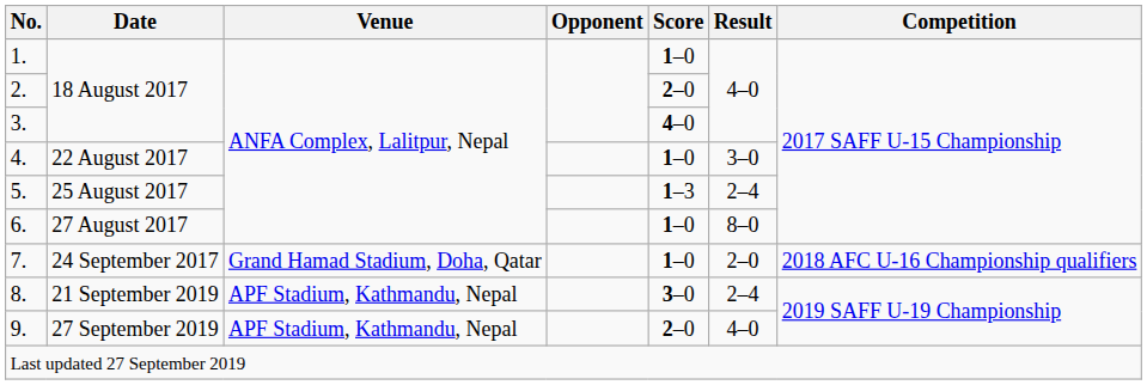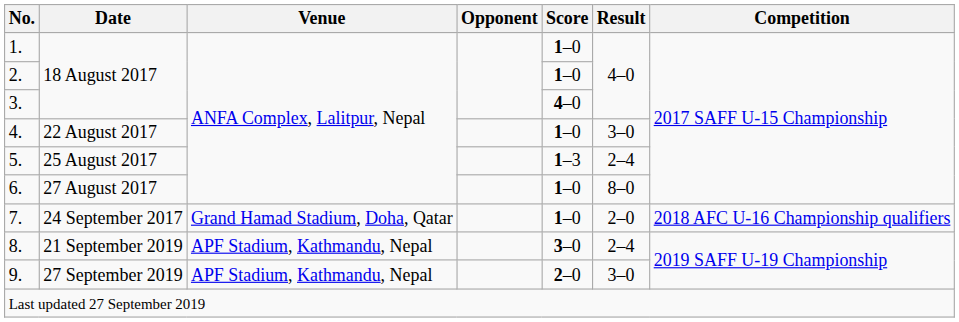 <table class="wikitable" style="font-size:100%;">
 <tr>
 <th>No.</th>
 <th>Date</th>
 <th>Venue</th>
 <th>Opponent</th>
 <th>Score</th>
 <th>Result</th>
 <th>Competition</th>
 </tr>
 <tr>
 <td>1.</td>
 <td rowspan="3">18 August 2017</td>
 <td rowspan="6"><a href='#'>ANFA Complex</a>, <a href='#'>Lalitpur</a>, Nepal</td>
 <td rowspan="3"></td>
 <td align=center><strong>1</strong>–0</td>
 <td rowspan=3 align=center>4–0</td>
 <td rowspan="6"><a href='#'>2017 SAFF U-15 Championship</a></td>
 </tr>
 <tr>
 <td>2.</td>
-<td align=center><strong>2</strong>–0</td>
+<td align=center><strong>1</strong>–0</td>
 </tr>
 <tr>
 <td>3.</td>
 <td align=center><strong>4</strong>–0</td>
 </tr>
 <tr>
 <td>4.</td>
 <td>22 August 2017</td>
 <td></td>
 <td align=center><strong>1</strong>–0</td>
 <td align=center>3–0</td>
 </tr>
 <tr>
 <td>5.</td>
 <td>25 August 2017</td>
 <td></td>
 <td align=center><strong>1</strong>–3</td>
 <td align=center>2–4</td>
 </tr>
 <tr>
 <td>6.</td>
 <td>27 August 2017</td>
 <td></td>
 <td align=center><strong>1</strong>–0</td>
 <td align=center>8–0</td>
 </tr>
 <tr>
 <td>7.</td>
 <td>24 September 2017</td>
 <td><a href='#'>Grand Hamad Stadium</a>, <a href='#'>Doha</a>, Qatar</td>
 <td></td>
 <td align=center><strong>1</strong>–0</td>
 <td align=center>2–0</td>
 <td><a href='#'>2018 AFC U-16 Championship qualifiers</a></td>
 </tr>
 <tr>
 <td>8.</td>
 <td>21 September 2019</td>
 <td><a href='#'>APF Stadium</a>, <a href='#'>Kathmandu</a>, Nepal</td>
 <td></td>
 <td align=center><strong>3</strong>–0</td>
 <td align=center>2–4</td>
 <td rowspan=2><a href='#'>2019 SAFF U-19 Championship</a></td>
 </tr>
 <tr>
 <td>9.</td>
 <td>27 September 2019</td>
 <td><a href='#'>APF Stadium</a>, <a href='#'>Kathmandu</a>, Nepal</td>
 <td></td>
 <td align=center><strong>2</strong>–0</td>
-<td align=center>4–0</td>
+<td align=center>3–0</td>
 </tr>
 <tr>
 <td colspan="8"><small>Last updated 27 September 2019</small></td>
 </tr>
 </table>
